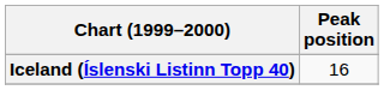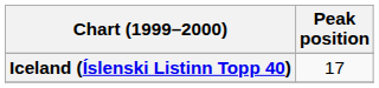 <table class="wikitable sortable plainrowheaders" style="text-align:center">
 <tr>
 <th>Chart (1999–2000)</th>
 <th>Peak<br>position</th>
 </tr>
 <tr>
 </tr>
 <tr>
 </tr>
 <tr>
 <th scope="row">Iceland (<a href='#'>Íslenski Listinn Topp 40</a>)</th>
-<td>16</td>
+<td>17</td>
 </tr>
 <tr>
 </tr>
 <tr>
 </tr>
 <tr>
 </tr>
 <tr>
 </tr>
 <tr>
 </tr>
 <tr>
 </tr>
 </table>
